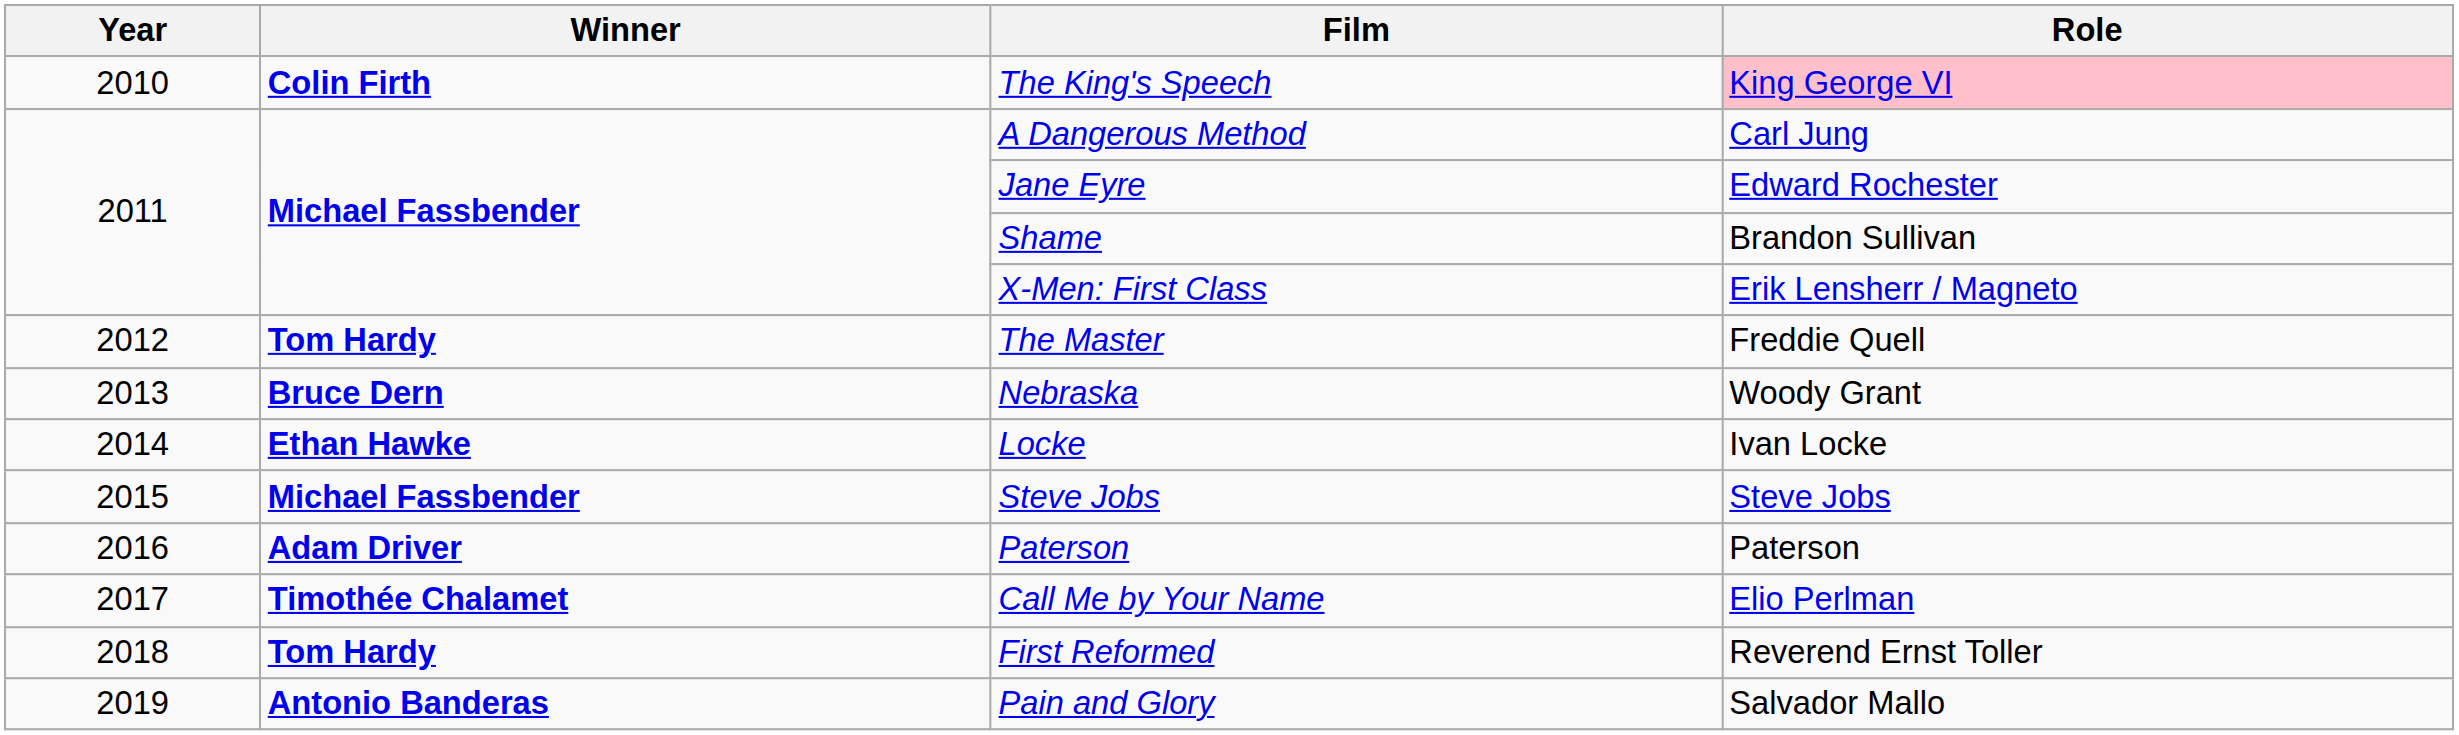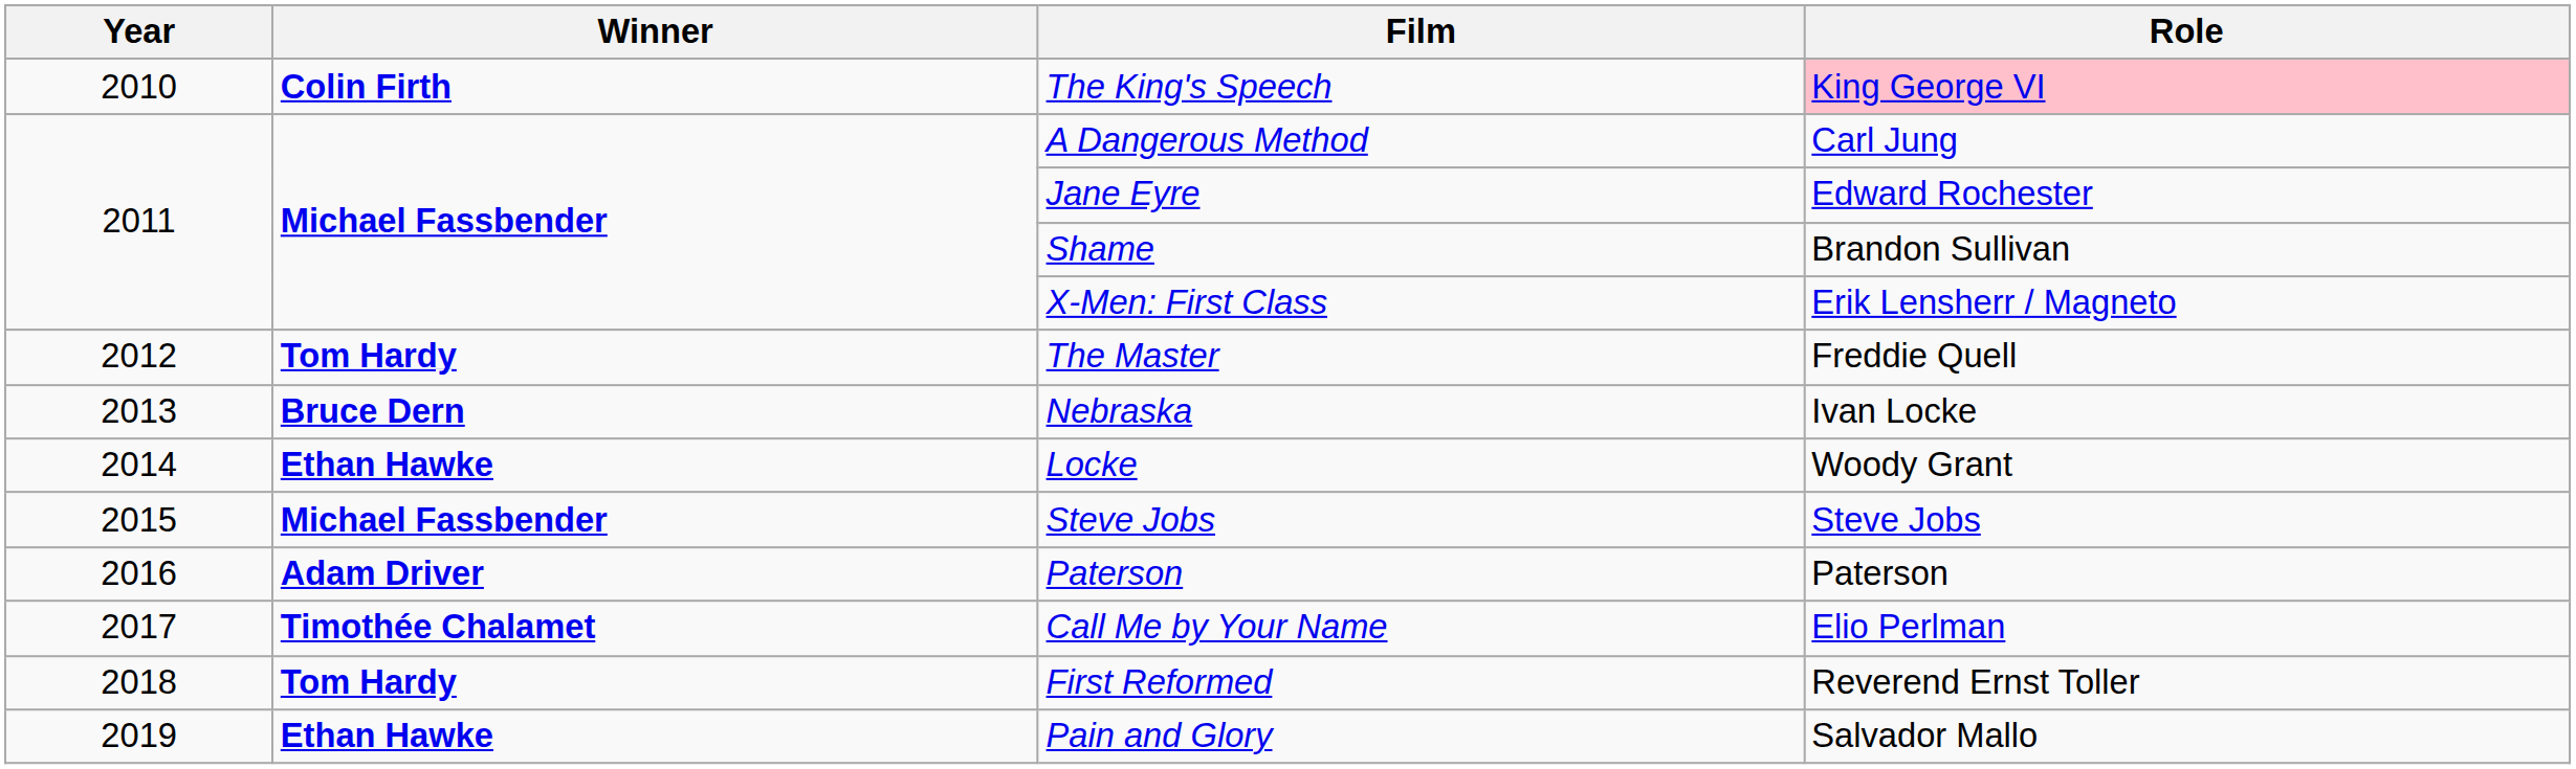 <table class="wikitable" width="95%" cellpadding="5">
 <tr>
 <th width="100"><strong>Year</strong></th>
 <th width="300"><strong>Winner</strong></th>
 <th width="300"><strong>Film</strong></th>
 <th width="300"><strong>Role</strong></th>
 </tr>
 <tr>
 <td style="text-align:center;">2010</td>
 <td><strong><a href='#'>Colin Firth</a></strong></td>
 <td><em><a href='#'>The King's Speech</a></em></td>
 <td style="background: pink;"><a href='#'>King George VI</a></td>
 </tr>
 <tr>
 <td rowspan="4" style="text-align:center;">2011</td>
 <td rowspan="4"><strong><a href='#'>Michael Fassbender</a></strong></td>
 <td><em><a href='#'>A Dangerous Method</a></em></td>
 <td><a href='#'>Carl Jung</a></td>
 </tr>
 <tr>
 <td><em><a href='#'>Jane Eyre</a></em></td>
 <td><a href='#'>Edward Rochester</a></td>
 </tr>
 <tr>
 <td><em><a href='#'>Shame</a></em></td>
 <td>Brandon Sullivan</td>
 </tr>
 <tr>
 <td><em><a href='#'>X-Men: First Class</a></em></td>
 <td><a href='#'>Erik Lensherr / Magneto</a></td>
 </tr>
 <tr>
 <td style="text-align:center;">2012</td>
 <td><strong><a href='#'>Tom Hardy</a></strong></td>
 <td><em><a href='#'>The Master</a></em></td>
 <td>Freddie Quell</td>
 </tr>
 <tr>
 <td style="text-align:center;">2013</td>
 <td><strong><a href='#'>Bruce Dern</a></strong></td>
 <td><em><a href='#'>Nebraska</a></em></td>
-<td>Woody Grant</td>
+<td>Ivan Locke</td>
 </tr>
 <tr>
 <td style="text-align:center;">2014</td>
 <td><strong><a href='#'>Ethan Hawke</a></strong></td>
 <td><em><a href='#'>Locke</a></em></td>
-<td>Ivan Locke</td>
+<td>Woody Grant</td>
 </tr>
 <tr>
 <td style="text-align:center;">2015</td>
 <td><strong><a href='#'>Michael Fassbender</a></strong></td>
 <td><em><a href='#'>Steve Jobs</a></em></td>
 <td><a href='#'>Steve Jobs</a></td>
 </tr>
 <tr>
 <td style="text-align:center;">2016</td>
 <td><strong><a href='#'>Adam Driver</a></strong></td>
 <td><em><a href='#'>Paterson</a></em></td>
 <td>Paterson</td>
 </tr>
 <tr>
 <td style="text-align:center;">2017</td>
 <td><strong><a href='#'>Timothée Chalamet</a></strong></td>
 <td><em><a href='#'>Call Me by Your Name</a></em></td>
 <td><a href='#'>Elio Perlman</a></td>
 </tr>
 <tr>
 <td style="text-align:center;">2018</td>
 <td><strong><a href='#'>Tom Hardy</a></strong></td>
 <td><em><a href='#'>First Reformed</a></em></td>
 <td>Reverend Ernst Toller</td>
 </tr>
 <tr>
 <td style="text-align:center;">2019</td>
-<td><strong><a href='#'>Antonio Banderas</a></strong></td>
+<td><strong><a href='#'>Ethan Hawke</a></strong></td>
 <td><em><a href='#'>Pain and Glory</a></em></td>
 <td>Salvador Mallo </td>
 </tr>
 </table>
